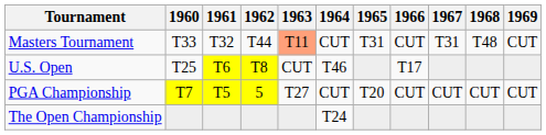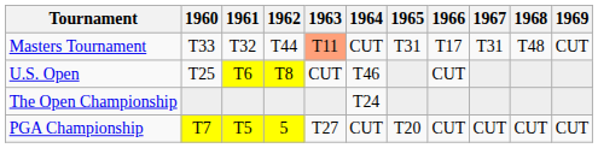 <table class="wikitable" style="font-size:95%;text-align:center;">
 <tr>
 <th>Tournament</th>
 <th>1960</th>
 <th>1961</th>
 <th>1962</th>
 <th>1963</th>
 <th>1964</th>
 <th>1965</th>
 <th>1966</th>
 <th>1967</th>
 <th>1968</th>
 <th>1969</th>
 </tr>
 <tr>
 <td align=left><a href='#'>Masters Tournament</a></td>
 <td>T33</td>
 <td>T32</td>
 <td>T44</td>
 <td style="background: lightsalmon;">T11</td>
 <td>CUT</td>
 <td>T31</td>
-<td>CUT</td>
+<td>T17</td>
 <td>T31</td>
 <td>T48</td>
 <td>CUT</td>
 </tr>
 <tr>
 <td align=left><a href='#'>U.S. Open</a></td>
 <td>T25</td>
 <td style="background:yellow;">T6</td>
 <td style="background:yellow;">T8</td>
 <td>CUT</td>
 <td>T46</td>
 <td style="background:#eee;"></td>
-<td>T17</td>
+<td>CUT</td>
+<td style="background:#eee;"></td>
+<td style="background:#eee;"></td>
+<td style="background:#eee;"></td>
+</tr>
+<tr>
+<td align=left><a href='#'>The Open Championship</a></td>
+<td style="background:#eee;"></td>
+<td style="background:#eee;"></td>
+<td style="background:#eee;"></td>
+<td style="background:#eee;"></td>
+<td>T24</td>
+<td style="background:#eee;"></td>
+<td style="background:#eee;"></td>
 <td style="background:#eee;"></td>
 <td style="background:#eee;"></td>
 <td style="background:#eee;"></td>
 </tr>
 <tr>
 <td align=left><a href='#'>PGA Championship</a></td>
 <td style="background:yellow;">T7</td>
 <td style="background:yellow;">T5</td>
 <td style="background:yellow;">5</td>
 <td>T27</td>
 <td>CUT</td>
 <td>T20</td>
 <td>CUT</td>
 <td>CUT</td>
 <td>CUT</td>
 <td>CUT</td>
 </tr>
-<tr>
-<td align=left><a href='#'>The Open Championship</a></td>
-<td style="background:#eee;"></td>
-<td style="background:#eee;"></td>
-<td style="background:#eee;"></td>
-<td style="background:#eee;"></td>
-<td>T24</td>
-<td style="background:#eee;"></td>
-<td style="background:#eee;"></td>
-<td style="background:#eee;"></td>
-<td style="background:#eee;"></td>
-<td style="background:#eee;"></td>
-</tr>
 </table>
